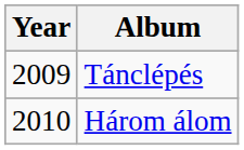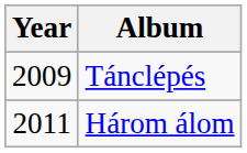 <table class="wikitable" style=text-align:center;>
 <tr>
 <th>Year</th>
 <th>Album</th>
 </tr>
 <tr>
 <td rowspan=1>2009</td>
 <td align="left"><a href='#'>Tánclépés</a></td>
 </tr>
 <tr>
-<td rowspan=1>2010</td>
+<td rowspan=1>2011</td>
 <td align="left"><a href='#'>Három álom</a></td>
 </tr>
 </table>
